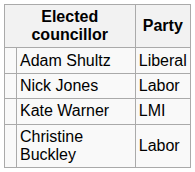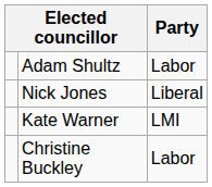 <table class="wikitable" style="float:right;clear:right;width:30%">
 <tr>
 <th colspan="2">Elected councillor</th>
 <th>Party</th>
 </tr>
 <tr>
 <td> </td>
 <td>Adam Shultz</td>
-<td>Liberal</td>
+<td>Labor</td>
 </tr>
 <tr>
 <td> </td>
 <td>Nick Jones</td>
-<td>Labor</td>
+<td>Liberal</td>
 </tr>
 <tr>
 <td> </td>
 <td>Kate Warner</td>
 <td>LMI</td>
 </tr>
 <tr>
 <td> </td>
 <td>Christine Buckley</td>
 <td>Labor</td>
 </tr>
 </table>
